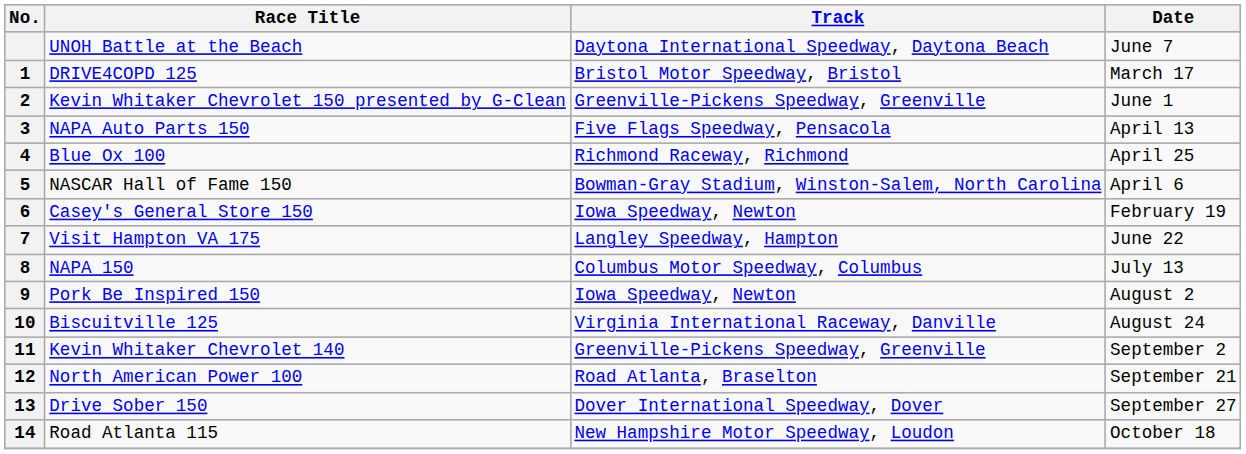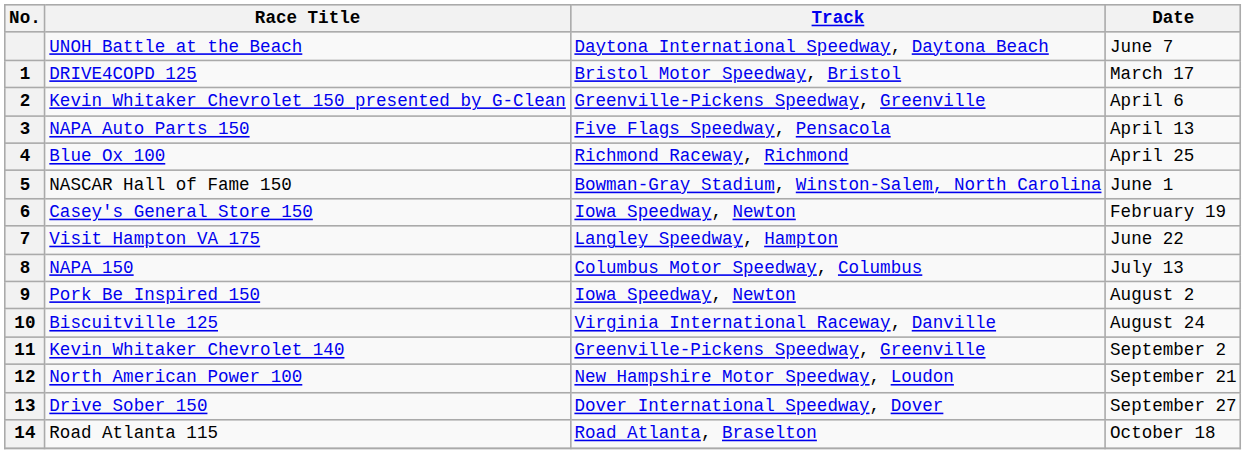 <table class="wikitable" style="font-size:85%;">
 <tr>
 <th>No.</th>
 <th>Race Title</th>
 <th><a href='#'>Track</a></th>
 <th>Date</th>
 </tr>
 <tr>
 <th></th>
 <td><a href='#'>UNOH Battle at the Beach</a></td>
 <td><a href='#'>Daytona International Speedway</a>, <a href='#'>Daytona Beach</a></td>
 <td>June 7</td>
 </tr>
 <tr>
 <th>1</th>
 <td><a href='#'>DRIVE4COPD 125</a></td>
 <td><a href='#'>Bristol Motor Speedway</a>, <a href='#'>Bristol</a></td>
 <td>March 17</td>
 </tr>
 <tr>
 <th>2</th>
 <td><a href='#'>Kevin Whitaker Chevrolet 150 presented by G-Clean</a></td>
 <td><a href='#'>Greenville-Pickens Speedway</a>, <a href='#'>Greenville</a></td>
-<td>June 1</td>
+<td>April 6</td>
 </tr>
 <tr>
 <th>3</th>
 <td><a href='#'>NAPA Auto Parts 150</a></td>
 <td><a href='#'>Five Flags Speedway</a>, <a href='#'>Pensacola</a></td>
 <td>April 13</td>
 </tr>
 <tr>
 <th>4</th>
 <td><a href='#'>Blue Ox 100</a></td>
 <td><a href='#'>Richmond Raceway</a>, <a href='#'>Richmond</a></td>
 <td>April 25</td>
 </tr>
 <tr>
 <th>5</th>
 <td>NASCAR Hall of Fame 150</td>
 <td><a href='#'>Bowman-Gray Stadium</a>, <a href='#'>Winston-Salem, North Carolina</a></td>
-<td>April 6</td>
+<td>June 1</td>
 </tr>
 <tr>
 <th>6</th>
 <td><a href='#'>Casey's General Store 150</a></td>
 <td><a href='#'>Iowa Speedway</a>, <a href='#'>Newton</a></td>
 <td>February 19</td>
 </tr>
 <tr>
 <th>7</th>
 <td><a href='#'>Visit Hampton VA 175</a></td>
 <td><a href='#'>Langley Speedway</a>, <a href='#'>Hampton</a></td>
 <td>June 22</td>
 </tr>
 <tr>
 <th>8</th>
 <td><a href='#'>NAPA 150</a></td>
 <td><a href='#'>Columbus Motor Speedway</a>, <a href='#'>Columbus</a></td>
 <td>July 13</td>
 </tr>
 <tr>
 <th>9</th>
 <td><a href='#'>Pork Be Inspired 150</a></td>
 <td><a href='#'>Iowa Speedway</a>, <a href='#'>Newton</a></td>
 <td>August 2</td>
 </tr>
 <tr>
 <th>10</th>
 <td><a href='#'>Biscuitville 125</a></td>
 <td><a href='#'>Virginia International Raceway</a>, <a href='#'>Danville</a></td>
 <td>August 24</td>
 </tr>
 <tr>
 <th>11</th>
 <td><a href='#'>Kevin Whitaker Chevrolet 140</a></td>
 <td><a href='#'>Greenville-Pickens Speedway</a>, <a href='#'>Greenville</a></td>
 <td>September 2</td>
 </tr>
 <tr>
 <th>12</th>
 <td><a href='#'>North American Power 100</a></td>
-<td><a href='#'>Road Atlanta</a>, <a href='#'>Braselton</a></td>
+<td><a href='#'>New Hampshire Motor Speedway</a>, <a href='#'>Loudon</a></td>
 <td>September 21</td>
 </tr>
 <tr>
 <th>13</th>
 <td><a href='#'>Drive Sober 150</a></td>
 <td><a href='#'>Dover International Speedway</a>, <a href='#'>Dover</a></td>
 <td>September 27</td>
 </tr>
 <tr>
 <th>14</th>
 <td>Road Atlanta 115</td>
-<td><a href='#'>New Hampshire Motor Speedway</a>, <a href='#'>Loudon</a></td>
+<td><a href='#'>Road Atlanta</a>, <a href='#'>Braselton</a></td>
 <td>October 18</td>
 </tr>
 <tr>
 </tr>
 </table>
